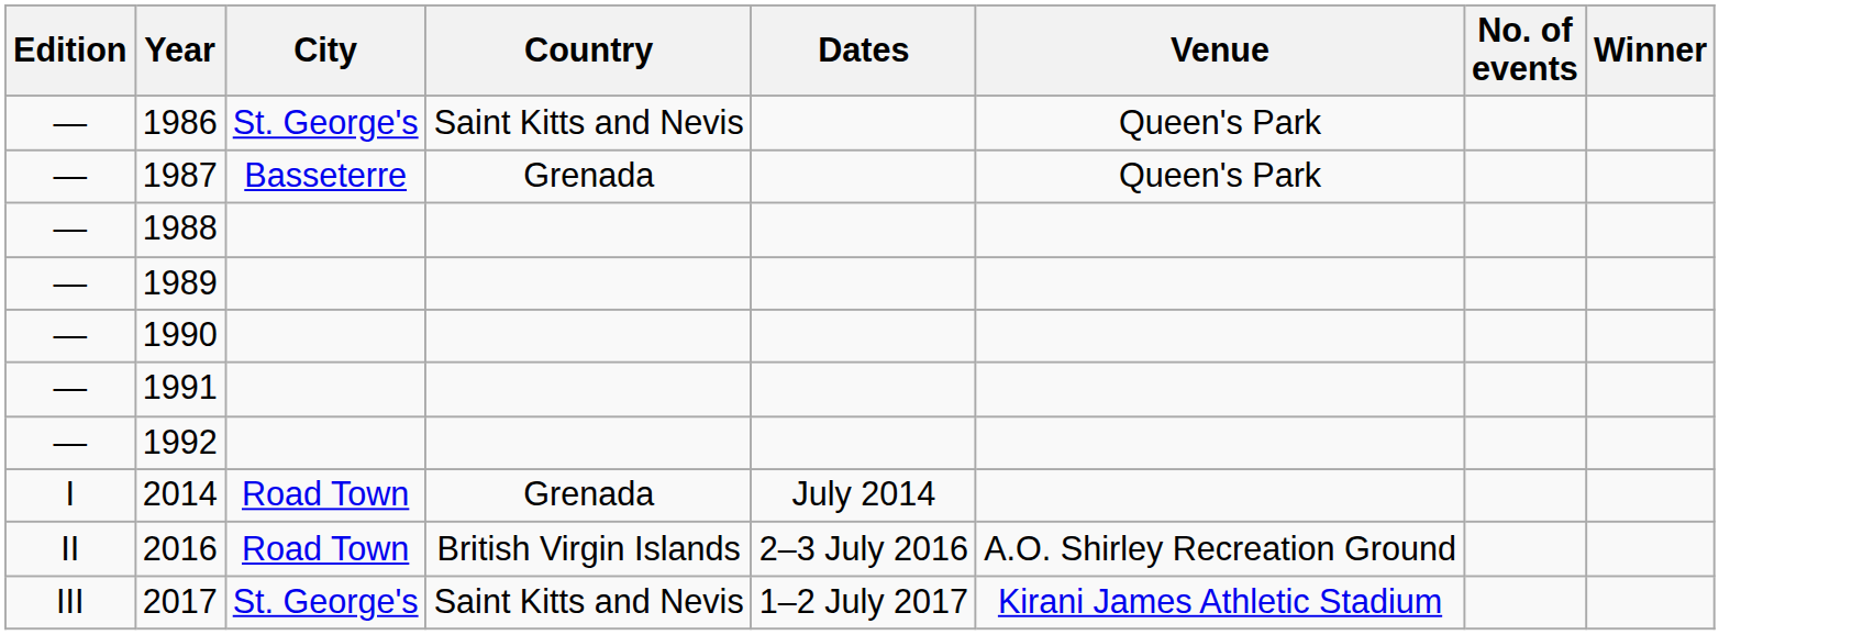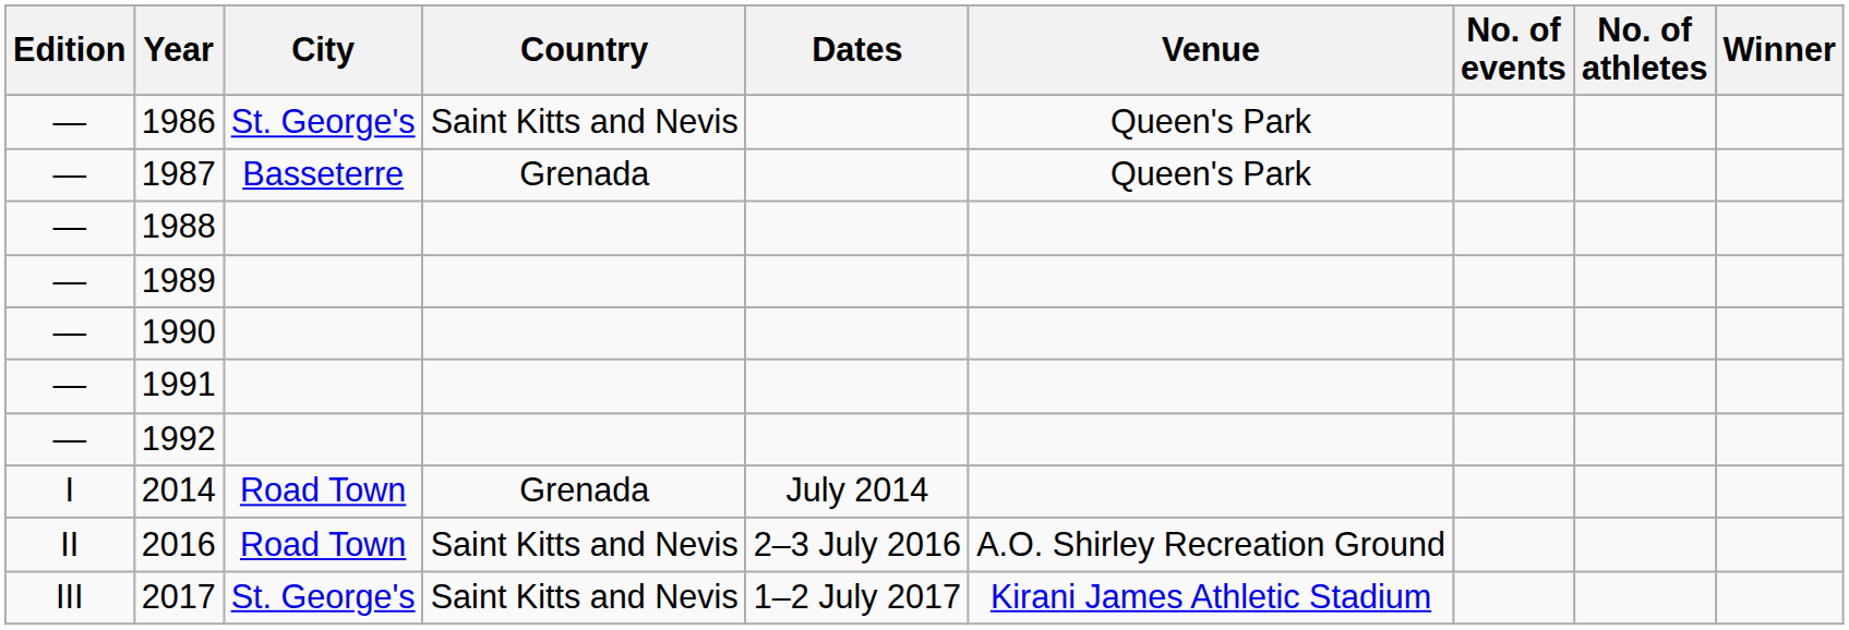 <table class="wikitable" style="text-align:center">
 <tr>
 <th align=center>Edition</th>
 <th>Year</th>
 <th>City</th>
 <th>Country</th>
 <th>Dates</th>
 <th>Venue</th>
 <th>No. of<br>events</th>
+<th>No. of<br>athletes</th>
 <th>Winner</th>
 </tr>
 <tr>
 <td>—</td>
 <td>1986</td>
 <td><a href='#'>St. George's</a></td>
 <td>Saint Kitts and Nevis</td>
 <td></td>
 <td>Queen's Park</td>
+<td></td>
 <td></td>
 <td></td>
 </tr>
 <tr>
 <td>—</td>
 <td>1987</td>
 <td><a href='#'>Basseterre</a></td>
 <td>Grenada</td>
 <td></td>
 <td>Queen's Park</td>
 <td></td>
 <td></td>
+<td></td>
 </tr>
 <tr>
 <td>—</td>
 <td>1988</td>
+<td></td>
 <td></td>
 <td></td>
 <td></td>
 <td></td>
 <td></td>
 <td></td>
 </tr>
 <tr>
 <td>—</td>
 <td>1989</td>
 <td></td>
 <td></td>
 <td></td>
 <td></td>
 <td></td>
 <td></td>
+<td></td>
 </tr>
 <tr>
 <td>—</td>
 <td>1990</td>
+<td></td>
 <td></td>
 <td></td>
 <td></td>
 <td></td>
 <td></td>
 <td></td>
 </tr>
 <tr>
 <td>—</td>
 <td>1991</td>
 <td></td>
 <td></td>
 <td></td>
 <td></td>
 <td></td>
 <td></td>
+<td></td>
 </tr>
 <tr>
 <td>—</td>
 <td>1992</td>
+<td></td>
 <td></td>
 <td></td>
 <td></td>
 <td></td>
 <td></td>
 <td></td>
 </tr>
 <tr>
 <td>I</td>
 <td>2014</td>
 <td><a href='#'>Road Town</a></td>
 <td>Grenada</td>
 <td>July 2014</td>
 <td></td>
 <td></td>
 <td></td>
+<td></td>
 </tr>
 <tr>
 <td>II</td>
 <td>2016</td>
 <td><a href='#'>Road Town</a></td>
-<td>British Virgin Islands</td>
+<td>Saint Kitts and Nevis</td>
 <td>2–3 July 2016</td>
 <td>A.O. Shirley Recreation Ground</td>
+<td></td>
 <td></td>
 <td></td>
 </tr>
 <tr>
 <td>III</td>
 <td>2017</td>
 <td><a href='#'>St. George's</a></td>
 <td>Saint Kitts and Nevis</td>
 <td>1–2 July 2017</td>
 <td><a href='#'>Kirani James Athletic Stadium</a></td>
 <td></td>
 <td></td>
+<td></td>
 </tr>
 </table>
